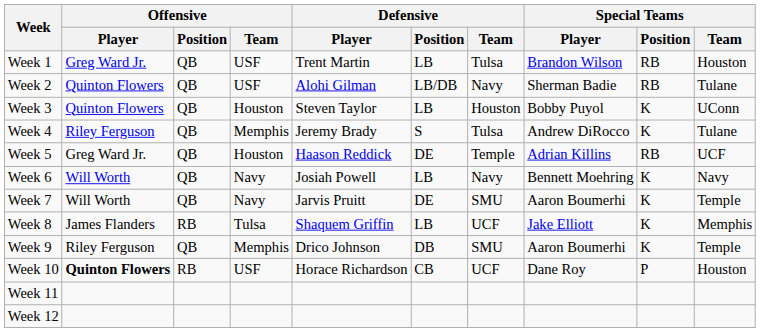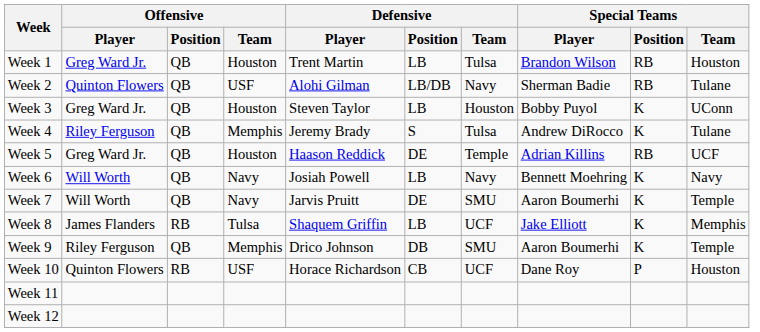 <table class="wikitable">
 <tr>
 <th rowspan="2">Week</th>
 <th colspan="3">Offensive</th>
 <th colspan="3">Defensive</th>
 <th colspan="3">Special Teams</th>
 </tr>
 <tr>
 <th>Player</th>
 <th>Position</th>
 <th>Team</th>
 <th>Player</th>
 <th>Position</th>
 <th>Team</th>
 <th>Player</th>
 <th>Position</th>
 <th>Team</th>
 </tr>
 <tr>
 <td>Week 1</td>
 <td><a href='#'>Greg Ward Jr.</a></td>
 <td>QB</td>
-<td>USF</td>
+<td>Houston</td>
 <td>Trent Martin</td>
 <td>LB</td>
 <td>Tulsa</td>
 <td><a href='#'>Brandon Wilson</a></td>
 <td>RB</td>
 <td>Houston</td>
 </tr>
 <tr>
 <td>Week 2</td>
 <td><a href='#'>Quinton Flowers</a></td>
 <td>QB</td>
 <td>USF</td>
 <td><a href='#'>Alohi Gilman</a></td>
 <td>LB/DB</td>
 <td>Navy</td>
 <td>Sherman Badie</td>
 <td>RB</td>
 <td>Tulane</td>
 </tr>
 <tr>
 <td>Week 3</td>
-<td><a href='#'>Quinton Flowers</a></td>
+<td>Greg Ward Jr.</td>
 <td>QB</td>
 <td>Houston</td>
 <td>Steven Taylor</td>
 <td>LB</td>
 <td>Houston</td>
 <td>Bobby Puyol</td>
 <td>K</td>
 <td>UConn</td>
 </tr>
 <tr>
 <td>Week 4</td>
 <td><a href='#'>Riley Ferguson</a></td>
 <td>QB</td>
 <td>Memphis</td>
 <td>Jeremy Brady</td>
 <td>S</td>
 <td>Tulsa</td>
 <td>Andrew DiRocco</td>
 <td>K</td>
 <td>Tulane</td>
 </tr>
 <tr>
 <td>Week 5</td>
 <td>Greg Ward Jr.</td>
 <td>QB</td>
 <td>Houston</td>
 <td><a href='#'>Haason Reddick</a></td>
 <td>DE</td>
 <td>Temple</td>
 <td><a href='#'>Adrian Killins</a></td>
 <td>RB</td>
 <td>UCF</td>
 </tr>
 <tr>
 <td>Week 6</td>
 <td><a href='#'>Will Worth</a></td>
 <td>QB</td>
 <td>Navy</td>
 <td>Josiah Powell</td>
 <td>LB</td>
 <td>Navy</td>
 <td>Bennett Moehring</td>
 <td>K</td>
 <td>Navy</td>
 </tr>
 <tr>
 <td>Week 7</td>
 <td>Will Worth</td>
 <td>QB</td>
 <td>Navy</td>
 <td>Jarvis Pruitt</td>
 <td>DE</td>
 <td>SMU</td>
 <td>Aaron Boumerhi</td>
 <td>K</td>
 <td>Temple</td>
 </tr>
 <tr>
 <td>Week 8</td>
 <td>James Flanders</td>
 <td>RB</td>
 <td>Tulsa</td>
 <td><a href='#'>Shaquem Griffin</a></td>
 <td>LB</td>
 <td>UCF</td>
 <td><a href='#'>Jake Elliott</a></td>
 <td>K</td>
 <td>Memphis</td>
 </tr>
 <tr>
 <td>Week 9</td>
 <td>Riley Ferguson</td>
 <td>QB</td>
 <td>Memphis</td>
 <td>Drico Johnson</td>
 <td>DB</td>
 <td>SMU</td>
 <td>Aaron Boumerhi</td>
 <td>K</td>
 <td>Temple</td>
 </tr>
 <tr>
 <td>Week 10</td>
-<td><strong>Quinton Flowers</strong></td>
+<td>Quinton Flowers</td>
 <td>RB</td>
 <td>USF</td>
 <td>Horace Richardson</td>
 <td>CB</td>
 <td>UCF</td>
 <td>Dane Roy</td>
 <td>P</td>
 <td>Houston</td>
 </tr>
 <tr>
 <td>Week 11</td>
 <td></td>
 <td></td>
 <td></td>
 <td></td>
 <td></td>
 <td></td>
 <td></td>
 <td></td>
 <td></td>
 </tr>
 <tr>
 <td>Week 12</td>
 <td></td>
 <td></td>
 <td></td>
 <td></td>
 <td></td>
 <td></td>
 <td></td>
 <td></td>
 <td></td>
 </tr>
 </table>
